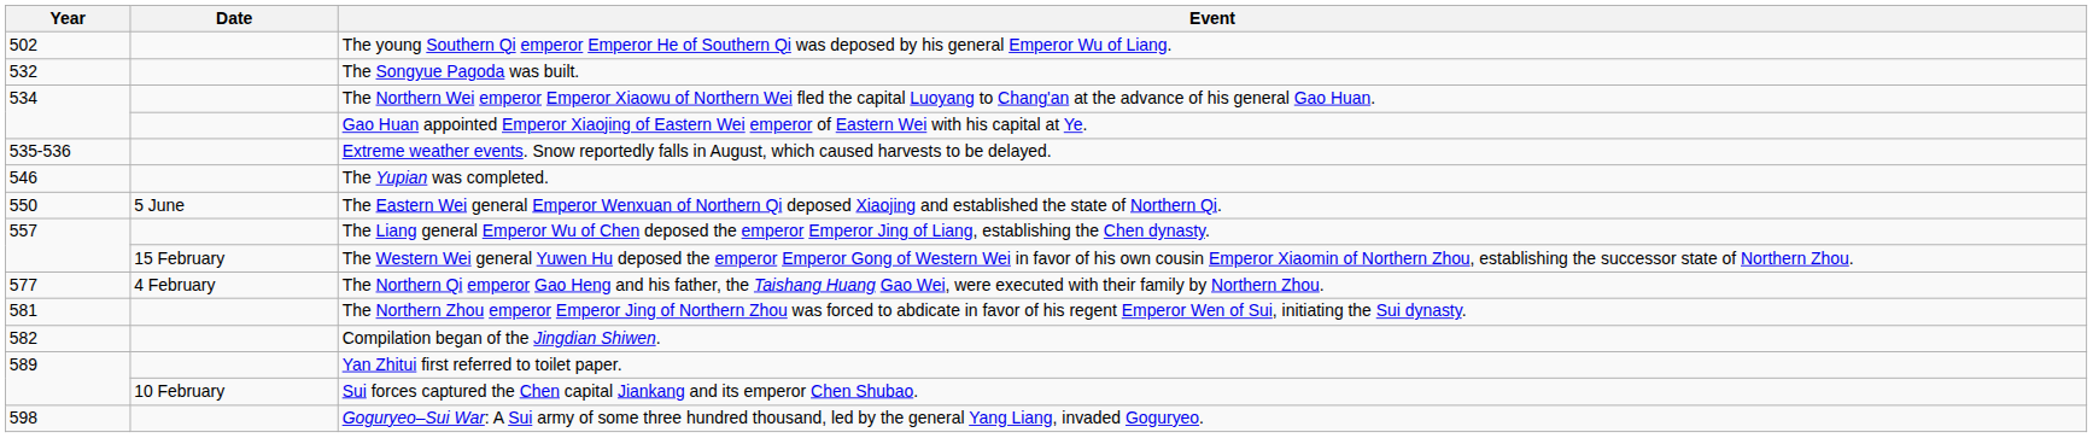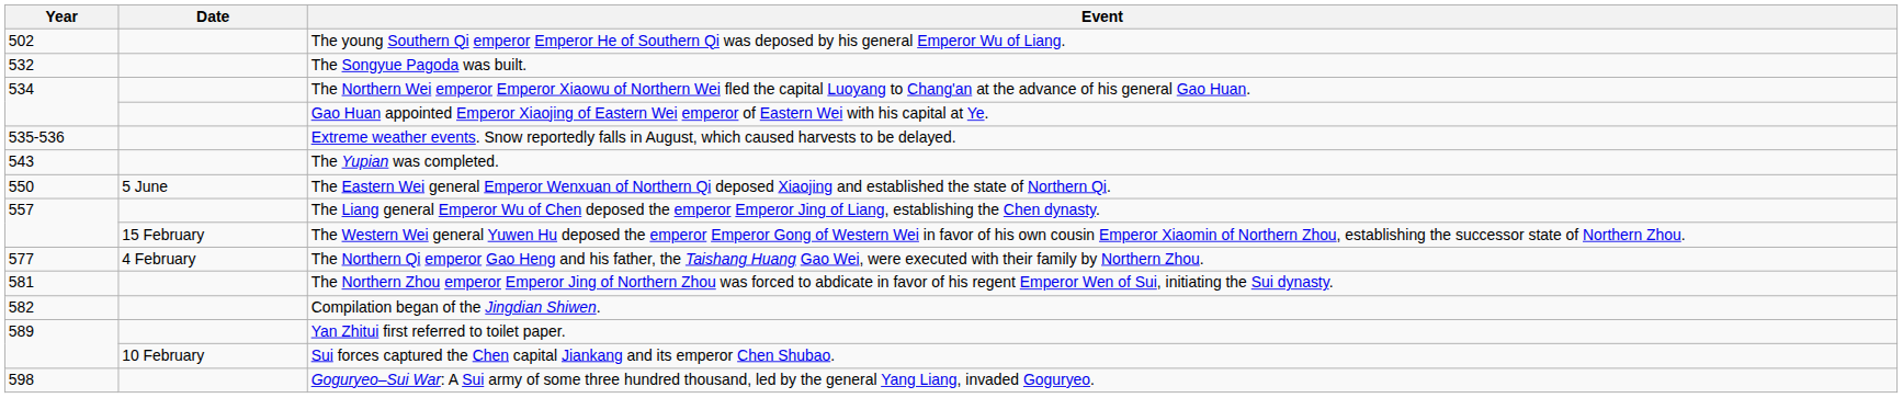 <table class="wikitable" width="100%">
 <tr>
 <th style="width:6%">Year</th>
 <th style="width:10%">Date</th>
 <th>Event</th>
 </tr>
 <tr>
 <td>502</td>
 <td></td>
 <td>The young <a href='#'>Southern Qi</a> <a href='#'>emperor</a> <a href='#'>Emperor He of Southern Qi</a> was deposed by his general <a href='#'>Emperor Wu of Liang</a>.</td>
 </tr>
 <tr>
 <td>532</td>
 <td></td>
 <td>The <a href='#'>Songyue Pagoda</a> was built.</td>
 </tr>
 <tr>
 <td rowspan="2" valign="top">534</td>
 <td></td>
 <td>The <a href='#'>Northern Wei</a> <a href='#'>emperor</a> <a href='#'>Emperor Xiaowu of Northern Wei</a> fled the capital <a href='#'>Luoyang</a> to <a href='#'>Chang'an</a> at the advance of his general <a href='#'>Gao Huan</a>.</td>
 </tr>
 <tr>
 <td></td>
 <td><a href='#'>Gao Huan</a> appointed <a href='#'>Emperor Xiaojing of Eastern Wei</a> <a href='#'>emperor</a> of <a href='#'>Eastern Wei</a> with his capital at <a href='#'>Ye</a>.</td>
 </tr>
 <tr>
 <td>535-536</td>
 <td></td>
 <td><a href='#'>Extreme weather events</a>. Snow reportedly falls in August, which caused harvests to be delayed.</td>
 </tr>
 <tr>
-<td>546</td>
+<td>543</td>
 <td></td>
 <td>The <em><a href='#'>Yupian</a></em> was completed.</td>
 </tr>
 <tr>
 <td>550</td>
 <td>5 June</td>
 <td>The <a href='#'>Eastern Wei</a> general <a href='#'>Emperor Wenxuan of Northern Qi</a> deposed <a href='#'>Xiaojing</a> and established the state of <a href='#'>Northern Qi</a>.</td>
 </tr>
 <tr>
 <td rowspan="2" valign="top">557</td>
 <td></td>
 <td>The <a href='#'>Liang</a> general <a href='#'>Emperor Wu of Chen</a> deposed the <a href='#'>emperor</a> <a href='#'>Emperor Jing of Liang</a>, establishing the <a href='#'>Chen dynasty</a>.</td>
 </tr>
 <tr>
 <td>15 February</td>
 <td>The <a href='#'>Western Wei</a> general <a href='#'>Yuwen Hu</a> deposed the <a href='#'>emperor</a> <a href='#'>Emperor Gong of Western Wei</a> in favor of his own cousin <a href='#'>Emperor Xiaomin of Northern Zhou</a>, establishing the successor state of <a href='#'>Northern Zhou</a>.</td>
 </tr>
 <tr>
 <td>577</td>
 <td>4 February</td>
 <td>The <a href='#'>Northern Qi</a> <a href='#'>emperor</a> <a href='#'>Gao Heng</a> and his father, the <em><a href='#'>Taishang Huang</a></em> <a href='#'>Gao Wei</a>, were executed with their family by <a href='#'>Northern Zhou</a>.</td>
 </tr>
 <tr>
 <td>581</td>
 <td></td>
 <td>The <a href='#'>Northern Zhou</a> <a href='#'>emperor</a> <a href='#'>Emperor Jing of Northern Zhou</a> was forced to abdicate in favor of his regent <a href='#'>Emperor Wen of Sui</a>, initiating the <a href='#'>Sui dynasty</a>.</td>
 </tr>
 <tr>
 <td>582</td>
 <td></td>
 <td>Compilation began of the <em><a href='#'>Jingdian Shiwen</a></em>.</td>
 </tr>
 <tr>
 <td rowspan="2" valign="top">589</td>
 <td></td>
 <td><a href='#'>Yan Zhitui</a> first referred to toilet paper.</td>
 </tr>
 <tr>
 <td>10 February</td>
 <td><a href='#'>Sui</a> forces captured the <a href='#'>Chen</a> capital <a href='#'>Jiankang</a> and its emperor <a href='#'>Chen Shubao</a>.</td>
 </tr>
 <tr>
 <td>598</td>
 <td></td>
 <td><em><a href='#'>Goguryeo–Sui War</a></em>: A <a href='#'>Sui</a> army of some three hundred thousand, led by the general <a href='#'>Yang Liang</a>, invaded <a href='#'>Goguryeo</a>.</td>
 </tr>
 </table>
